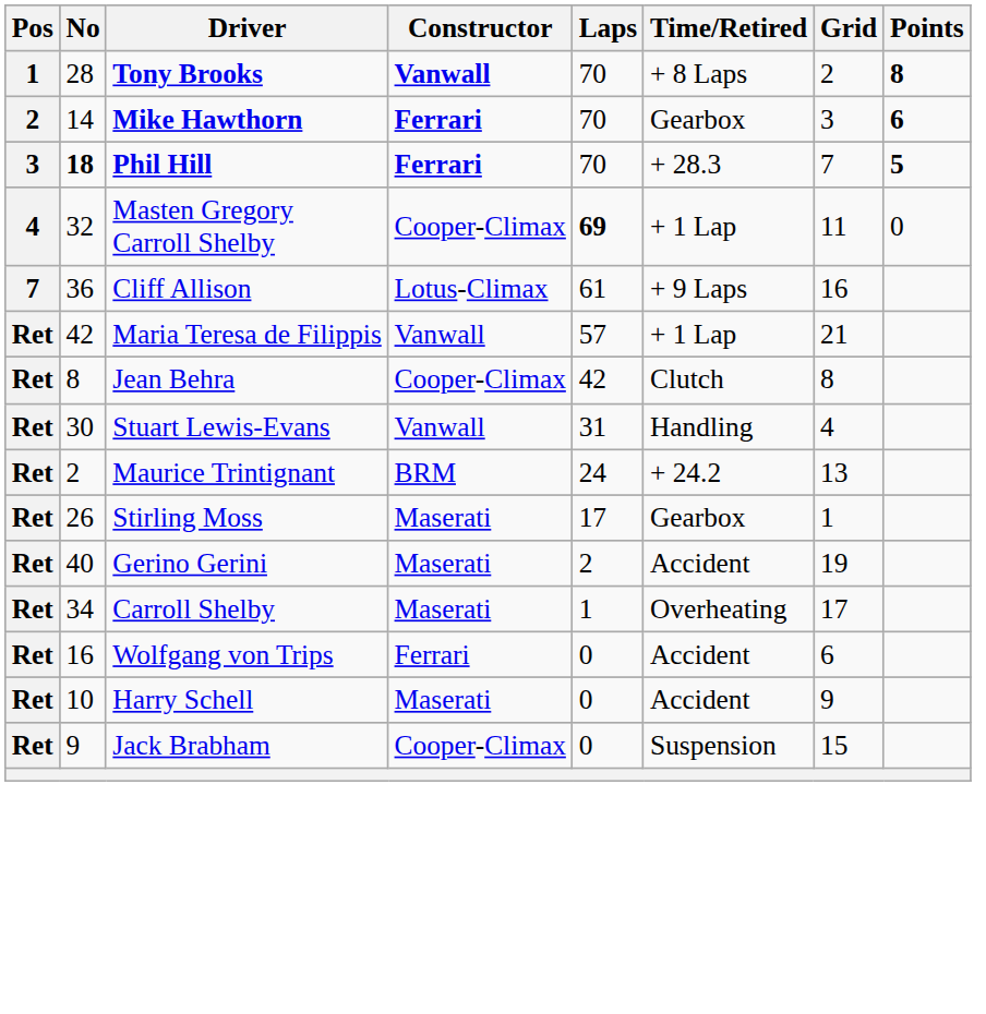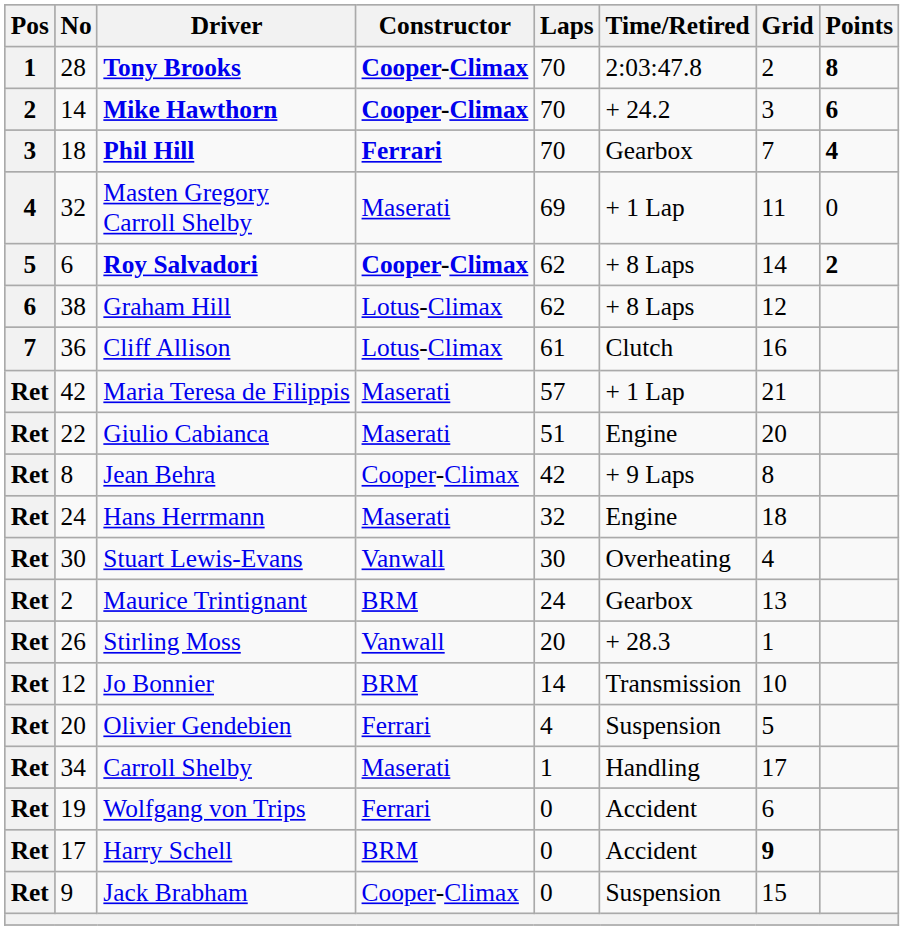 <table class="wikitable" style="font-size: 95%;">
 <tr>
 <th>Pos</th>
 <th>No</th>
 <th>Driver</th>
 <th>Constructor</th>
 <th>Laps</th>
 <th>Time/Retired</th>
 <th>Grid</th>
 <th>Points</th>
 </tr>
 <tr>
 <th>1</th>
 <td>28</td>
 <td> <strong><a href='#'>Tony Brooks</a></strong></td>
-<td><strong><a href='#'>Vanwall</a></strong></td>
+<td><strong><a href='#'>Cooper</a>-<a href='#'>Climax</a></strong></td>
 <td>70</td>
-<td>+ 8 Laps</td>
+<td>2:03:47.8</td>
 <td>2</td>
 <td><strong>8</strong></td>
 </tr>
 <tr>
 <th>2</th>
 <td>14</td>
 <td> <strong><a href='#'>Mike Hawthorn</a></strong></td>
-<td><strong><a href='#'>Ferrari</a></strong></td>
+<td><strong><a href='#'>Cooper</a>-<a href='#'>Climax</a></strong></td>
 <td>70</td>
-<td>Gearbox</td>
+<td>+ 24.2</td>
 <td>3</td>
 <td><strong>6</strong></td>
 </tr>
 <tr>
 <th>3</th>
-<td><strong>18</strong></td>
+<td>18</td>
 <td> <strong><a href='#'>Phil Hill</a></strong></td>
 <td><strong><a href='#'>Ferrari</a></strong></td>
 <td>70</td>
-<td>+ 28.3</td>
+<td>Gearbox</td>
 <td>7</td>
-<td><strong>5</strong></td>
+<td><strong>4</strong></td>
 </tr>
 <tr>
 <th>4</th>
 <td>32</td>
 <td> <a href='#'>Masten Gregory</a><br>  <a href='#'>Carroll Shelby</a></td>
-<td><a href='#'>Cooper</a>-<a href='#'>Climax</a></td>
-<td><strong>69</strong></td>
+<td><a href='#'>Maserati</a></td>
+<td>69</td>
 <td>+ 1 Lap</td>
 <td>11</td>
 <td>0</td>
+</tr>
+<tr>
+<th>5</th>
+<td>6</td>
+<td> <strong><a href='#'>Roy Salvadori</a></strong></td>
+<td><strong><a href='#'>Cooper</a>-<a href='#'>Climax</a></strong></td>
+<td>62</td>
+<td>+ 8 Laps</td>
+<td>14</td>
+<td><strong>2</strong></td>
+</tr>
+<tr>
+<th>6</th>
+<td>38</td>
+<td> <a href='#'>Graham Hill</a></td>
+<td><a href='#'>Lotus</a>-<a href='#'>Climax</a></td>
+<td>62</td>
+<td>+ 8 Laps</td>
+<td>12</td>
+<td> </td>
 </tr>
 <tr>
 <th>7</th>
 <td>36</td>
 <td> <a href='#'>Cliff Allison</a></td>
 <td><a href='#'>Lotus</a>-<a href='#'>Climax</a></td>
 <td>61</td>
-<td>+ 9 Laps</td>
+<td>Clutch</td>
 <td>16</td>
 <td> </td>
 </tr>
 <tr>
 <th>Ret</th>
 <td>42</td>
 <td> <a href='#'>Maria Teresa de Filippis</a></td>
-<td><a href='#'>Vanwall</a></td>
+<td><a href='#'>Maserati</a></td>
 <td>57</td>
 <td>+ 1 Lap</td>
 <td>21</td>
+<td> </td>
+</tr>
+<tr>
+<th>Ret</th>
+<td>22</td>
+<td> <a href='#'>Giulio Cabianca</a></td>
+<td><a href='#'>Maserati</a></td>
+<td>51</td>
+<td>Engine</td>
+<td>20</td>
 <td> </td>
 </tr>
 <tr>
 <th>Ret</th>
 <td>8</td>
 <td> <a href='#'>Jean Behra</a></td>
 <td><a href='#'>Cooper</a>-<a href='#'>Climax</a></td>
 <td>42</td>
-<td>Clutch</td>
+<td>+ 9 Laps</td>
 <td>8</td>
+<td> </td>
+</tr>
+<tr>
+<th>Ret</th>
+<td>24</td>
+<td> <a href='#'>Hans Herrmann</a></td>
+<td><a href='#'>Maserati</a></td>
+<td>32</td>
+<td>Engine</td>
+<td>18</td>
 <td> </td>
 </tr>
 <tr>
 <th>Ret</th>
 <td>30</td>
 <td> <a href='#'>Stuart Lewis-Evans</a></td>
 <td><a href='#'>Vanwall</a></td>
-<td>31</td>
-<td>Handling</td>
+<td>30</td>
+<td>Overheating</td>
 <td>4</td>
 <td> </td>
 </tr>
 <tr>
 <th>Ret</th>
 <td>2</td>
 <td> <a href='#'>Maurice Trintignant</a></td>
 <td><a href='#'>BRM</a></td>
 <td>24</td>
-<td>+ 24.2</td>
+<td>Gearbox</td>
 <td>13</td>
 <td> </td>
 </tr>
 <tr>
 <th>Ret</th>
 <td>26</td>
 <td> <a href='#'>Stirling Moss</a></td>
-<td><a href='#'>Maserati</a></td>
-<td>17</td>
-<td>Gearbox</td>
+<td><a href='#'>Vanwall</a></td>
+<td>20</td>
+<td>+ 28.3</td>
 <td>1</td>
 <td> </td>
 </tr>
 <tr>
 <th>Ret</th>
-<td>40</td>
-<td> <a href='#'>Gerino Gerini</a></td>
-<td><a href='#'>Maserati</a></td>
-<td>2</td>
-<td>Accident</td>
-<td>19</td>
+<td>12</td>
+<td> <a href='#'>Jo Bonnier</a></td>
+<td><a href='#'>BRM</a></td>
+<td>14</td>
+<td>Transmission</td>
+<td>10</td>
+<td> </td>
+</tr>
+<tr>
+<th>Ret</th>
+<td>20</td>
+<td> <a href='#'>Olivier Gendebien</a></td>
+<td><a href='#'>Ferrari</a></td>
+<td>4</td>
+<td>Suspension</td>
+<td>5</td>
 <td> </td>
 </tr>
 <tr>
 <th>Ret</th>
 <td>34</td>
 <td> <a href='#'>Carroll Shelby</a></td>
 <td><a href='#'>Maserati</a></td>
 <td>1</td>
-<td>Overheating</td>
+<td>Handling</td>
 <td>17</td>
 <td> </td>
 </tr>
 <tr>
 <th>Ret</th>
-<td>16</td>
+<td>19</td>
 <td> <a href='#'>Wolfgang von Trips</a></td>
 <td><a href='#'>Ferrari</a></td>
 <td>0</td>
 <td>Accident</td>
 <td>6</td>
 <td> </td>
 </tr>
 <tr>
 <th>Ret</th>
-<td>10</td>
+<td>17</td>
 <td> <a href='#'>Harry Schell</a></td>
-<td><a href='#'>Maserati</a></td>
+<td><a href='#'>BRM</a></td>
 <td>0</td>
 <td>Accident</td>
-<td>9</td>
+<td><strong>9</strong></td>
 <td> </td>
 </tr>
 <tr>
 <th>Ret</th>
 <td>9</td>
 <td> <a href='#'>Jack Brabham</a></td>
 <td><a href='#'>Cooper</a>-<a href='#'>Climax</a></td>
 <td>0</td>
 <td>Suspension</td>
 <td>15</td>
 <td> </td>
 </tr>
 <tr>
 <th colspan="8"></th>
 </tr>
 </table>
